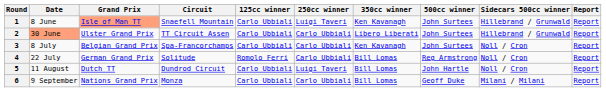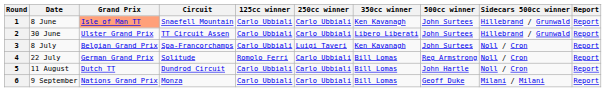 <table class="wikitable" style="font-size: 85%">
 <tr>
 <th>Round</th>
 <th>Date</th>
 <th>Grand Prix</th>
 <th>Circuit</th>
 <th>125cc winner</th>
 <th>250cc winner</th>
 <th>350cc winner</th>
 <th>500cc winner</th>
 <th>Sidecars 500cc winner</th>
 <th>Report</th>
 </tr>
 <tr>
 <th>1</th>
 <td>8 June</td>
 <td style="background: lightsalmon;"> <a href='#'>Isle of Man TT</a></td>
 <td><a href='#'>Snaefell Mountain</a></td>
 <td> <a href='#'>Carlo Ubbiali</a></td>
-<td> <a href='#'>Luigi Taveri</a></td>
+<td> <a href='#'>Carlo Ubbiali</a></td>
 <td> <a href='#'>Ken Kavanagh</a></td>
 <td> <a href='#'>John Surtees</a></td>
 <td> <a href='#'>Hillebrand</a> / <a href='#'>Grunwald</a></td>
 <td><a href='#'>Report</a></td>
 </tr>
 <tr>
 <th>2</th>
-<td style="background: lightsalmon;">30 June</td>
+<td>30 June</td>
 <td> <a href='#'>Ulster Grand Prix</a></td>
 <td><a href='#'>TT Circuit Assen</a></td>
 <td> <a href='#'>Carlo Ubbiali</a></td>
 <td> <a href='#'>Carlo Ubbiali</a></td>
 <td> <a href='#'>Libero Liberati</a></td>
 <td> <a href='#'>John Surtees</a></td>
 <td> <a href='#'>Hillebrand</a> / <a href='#'>Grunwald</a></td>
 <td><a href='#'>Report</a></td>
 </tr>
 <tr>
 <th>3</th>
 <td>8 July</td>
 <td> <a href='#'>Belgian Grand Prix</a></td>
 <td><a href='#'>Spa-Francorchamps</a></td>
 <td> <a href='#'>Carlo Ubbiali</a></td>
-<td> <a href='#'>Carlo Ubbiali</a></td>
+<td> <a href='#'>Luigi Taveri</a></td>
 <td> <a href='#'>Ken Kavanagh</a></td>
 <td> <a href='#'>John Surtees</a></td>
 <td> <a href='#'>Noll</a> / <a href='#'>Cron</a></td>
 <td><a href='#'>Report</a></td>
 </tr>
 <tr>
 <th>4</th>
 <td>22 July</td>
 <td> <a href='#'>German Grand Prix</a></td>
 <td><a href='#'>Solitude</a></td>
 <td> <a href='#'>Romolo Ferri</a></td>
 <td> <a href='#'>Carlo Ubbiali</a></td>
 <td> <a href='#'>Bill Lomas</a></td>
 <td> <a href='#'>Reg Armstrong</a></td>
 <td> <a href='#'>Noll</a> / <a href='#'>Cron</a></td>
 <td><a href='#'>Report</a></td>
 </tr>
 <tr>
 <th>5</th>
 <td>11 August</td>
 <td> <a href='#'>Dutch TT</a></td>
 <td><a href='#'>Dundrod Circuit</a></td>
 <td> <a href='#'>Carlo Ubbiali</a></td>
-<td> <a href='#'>Luigi Taveri</a></td>
+<td> <a href='#'>Carlo Ubbiali</a></td>
 <td> <a href='#'>Bill Lomas</a></td>
 <td> <a href='#'>John Hartle</a></td>
 <td> <a href='#'>Noll</a> / <a href='#'>Cron</a></td>
 <td><a href='#'>Report</a></td>
 </tr>
 <tr>
 <th>6</th>
 <td>9 September</td>
 <td> <a href='#'>Nations Grand Prix</a></td>
 <td><a href='#'>Monza</a></td>
 <td> <a href='#'>Carlo Ubbiali</a></td>
 <td> <a href='#'>Carlo Ubbiali</a></td>
 <td> <a href='#'>Bill Lomas</a></td>
 <td> <a href='#'>Geoff Duke</a></td>
 <td> <a href='#'>Milani</a> / <a href='#'>Milani</a></td>
 <td><a href='#'>Report</a></td>
 </tr>
 </table>
